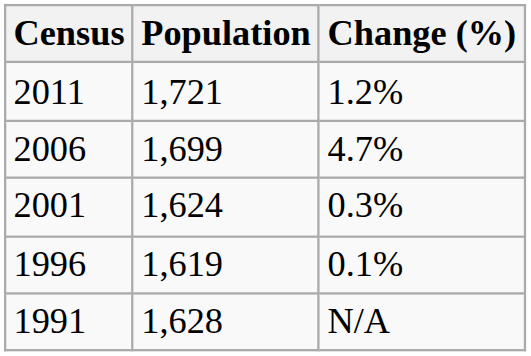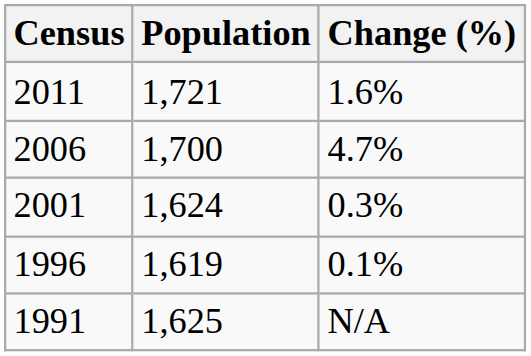 <table class="wikitable">
 <tr>
 <th>Census</th>
 <th>Population</th>
 <th>Change (%)</th>
 </tr>
 <tr>
 <td>2011</td>
 <td>1,721</td>
-<td> 1.2%</td>
+<td> 1.6%</td>
 </tr>
 <tr>
 <td>2006</td>
-<td>1,699</td>
+<td>1,700</td>
 <td> 4.7%</td>
 </tr>
 <tr>
 <td>2001</td>
 <td>1,624</td>
 <td> 0.3%</td>
 </tr>
 <tr>
 <td>1996</td>
 <td>1,619</td>
 <td> 0.1%</td>
 </tr>
 <tr>
 <td>1991</td>
-<td>1,628</td>
+<td>1,625</td>
 <td>N/A</td>
 </tr>
 </table>
